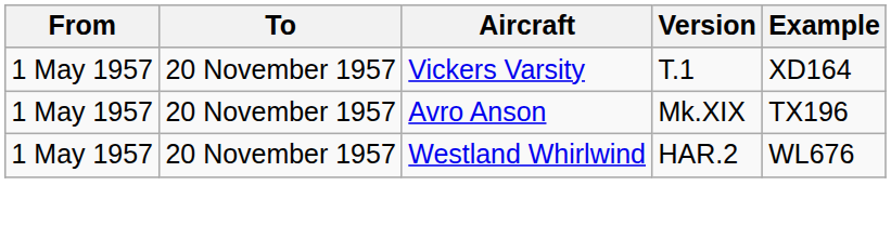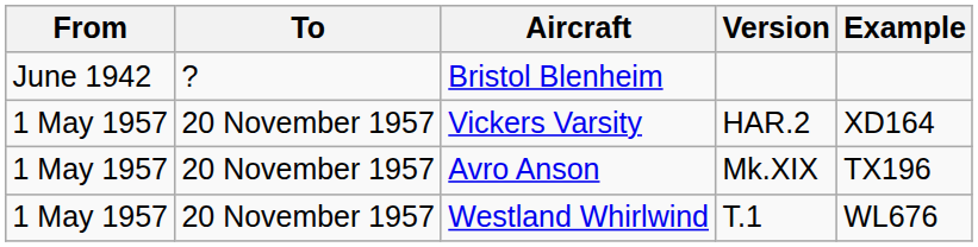 <table class="wikitable">
 <tr>
 <th>From</th>
 <th>To</th>
 <th>Aircraft</th>
 <th>Version</th>
 <th>Example</th>
 </tr>
 <tr>
+<td>June 1942</td>
+<td>?</td>
+<td><a href='#'>Bristol Blenheim</a></td>
+<td></td>
+<td></td>
+</tr>
+<tr>
 <td>1 May 1957</td>
 <td>20 November 1957</td>
 <td><a href='#'>Vickers Varsity</a></td>
-<td>T.1</td>
+<td>HAR.2</td>
 <td>XD164</td>
 </tr>
 <tr>
 <td>1 May 1957</td>
 <td>20 November 1957</td>
 <td><a href='#'>Avro Anson</a></td>
 <td>Mk.XIX</td>
 <td>TX196</td>
 </tr>
 <tr>
 <td>1 May 1957</td>
 <td>20 November 1957</td>
 <td><a href='#'>Westland Whirlwind</a></td>
-<td>HAR.2</td>
+<td>T.1</td>
 <td>WL676</td>
 </tr>
 </table>
